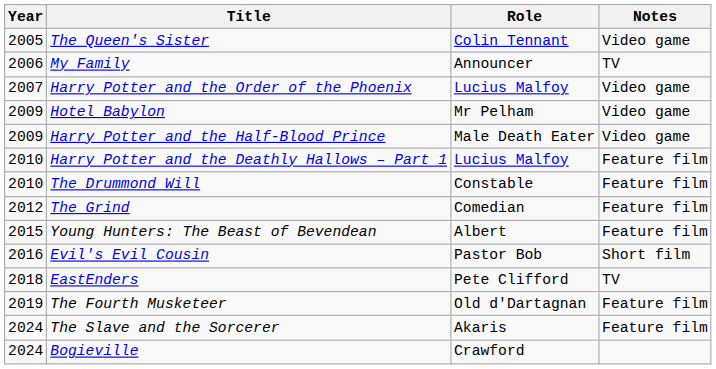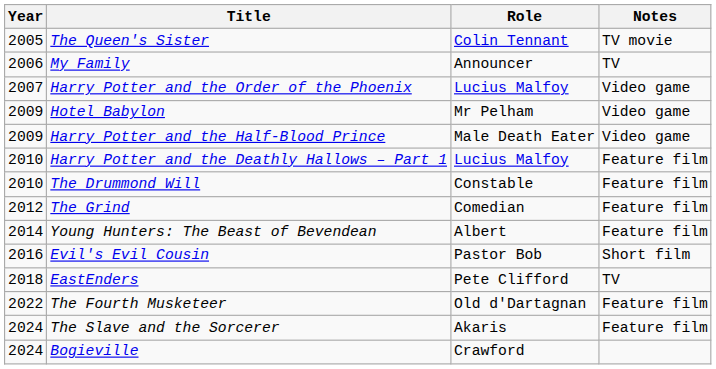 <table class="wikitable">
 <tr>
 <th>Year</th>
 <th>Title</th>
 <th>Role</th>
 <th>Notes</th>
 </tr>
 <tr>
 <td>2005</td>
 <td><em><a href='#'>The Queen's Sister</a></em></td>
 <td><a href='#'>Colin Tennant</a></td>
-<td>Video game</td>
+<td>TV movie</td>
 </tr>
 <tr>
 <td>2006</td>
 <td><em><a href='#'>My Family</a></em></td>
 <td>Announcer</td>
 <td>TV</td>
 </tr>
 <tr>
 <td>2007</td>
 <td><em><a href='#'>Harry Potter and the Order of the Phoenix</a></em></td>
 <td><a href='#'>Lucius Malfoy</a></td>
 <td>Video game</td>
 </tr>
 <tr>
 <td>2009</td>
 <td><em><a href='#'>Hotel Babylon</a></em></td>
 <td>Mr Pelham</td>
 <td>Video game</td>
 </tr>
 <tr>
 <td>2009</td>
 <td><em><a href='#'>Harry Potter and the Half-Blood Prince</a></em></td>
 <td>Male Death Eater</td>
 <td>Video game</td>
 </tr>
 <tr>
 <td>2010</td>
 <td><em><a href='#'>Harry Potter and the Deathly Hallows – Part 1</a></em></td>
 <td><a href='#'>Lucius Malfoy</a></td>
 <td>Feature film</td>
 </tr>
 <tr>
 <td>2010</td>
 <td><em><a href='#'>The Drummond Will</a></em></td>
 <td>Constable</td>
 <td>Feature film</td>
 </tr>
 <tr>
 <td>2012</td>
 <td><em><a href='#'>The Grind</a></em></td>
 <td>Comedian</td>
 <td>Feature film</td>
 </tr>
 <tr>
-<td>2015</td>
+<td>2014</td>
 <td><em>Young Hunters: The Beast of Bevendean</em></td>
 <td>Albert</td>
 <td>Feature film</td>
 </tr>
 <tr>
 <td>2016</td>
 <td><em><a href='#'>Evil's Evil Cousin</a></em></td>
 <td>Pastor Bob</td>
 <td>Short film</td>
 </tr>
 <tr>
 <td>2018</td>
 <td><em><a href='#'>EastEnders</a></em></td>
 <td>Pete Clifford</td>
 <td>TV</td>
 </tr>
 <tr>
-<td>2019</td>
+<td>2022</td>
 <td><em>The Fourth Musketeer</em></td>
 <td>Old d'Dartagnan</td>
 <td>Feature film</td>
 </tr>
 <tr>
 <td>2024</td>
 <td><em>The Slave and the Sorcerer</em></td>
 <td>Akaris</td>
 <td>Feature film</td>
 </tr>
 <tr>
 <td>2024</td>
 <td><em><a href='#'>Bogieville</a></em></td>
 <td>Crawford</td>
 <td></td>
 </tr>
 </table>
